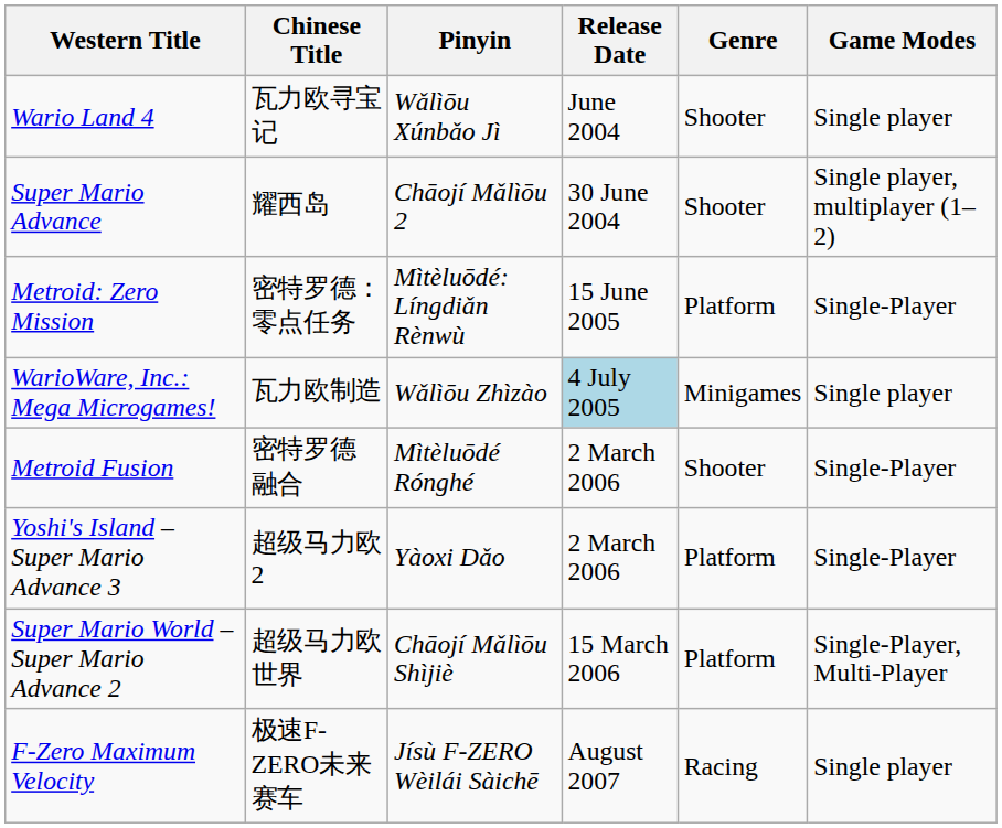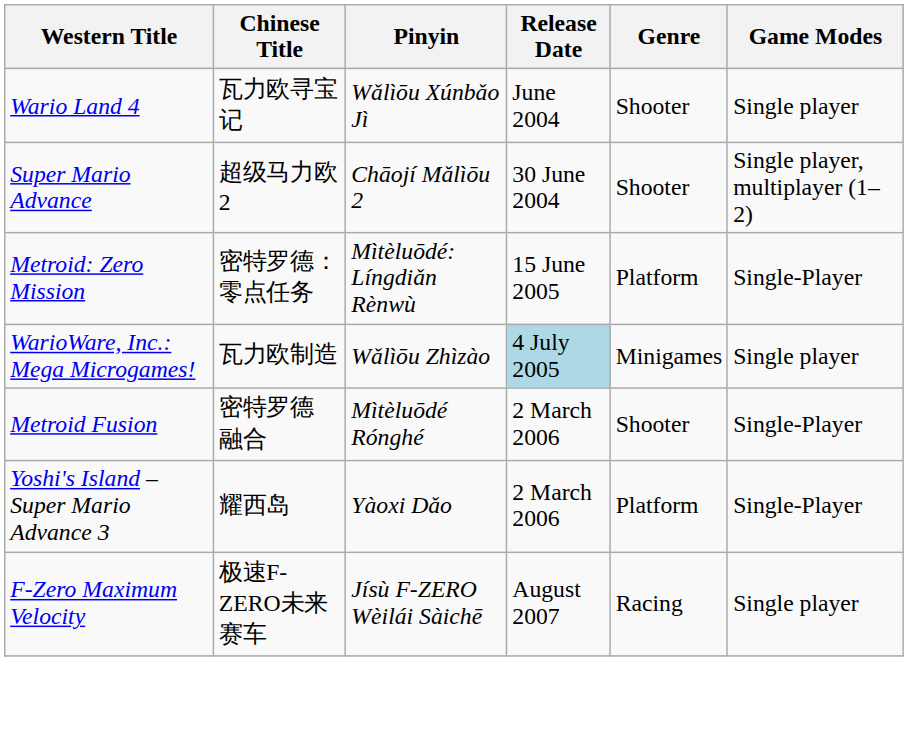 <table class="wikitable">
 <tr>
 <th>Western Title</th>
 <th>Chinese Title</th>
 <th>Pinyin</th>
 <th>Release Date</th>
 <th>Genre</th>
 <th>Game Modes</th>
 </tr>
 <tr>
 <td><em><a href='#'>Wario Land 4</a></em></td>
 <td>瓦力欧寻宝记</td>
 <td><em>Wǎlìōu Xúnbǎo Jì</em></td>
 <td>June 2004</td>
 <td>Shooter</td>
 <td>Single player</td>
 </tr>
 <tr>
 <td><em><a href='#'>Super Mario Advance</a></em></td>
-<td>耀西岛</td>
+<td>超级马力欧2</td>
 <td><em>Chāojí Mǎlìōu 2</em></td>
 <td>30 June 2004</td>
 <td>Shooter</td>
 <td>Single player, multiplayer (1–2)</td>
 </tr>
 <tr>
 <td><em><a href='#'>Metroid: Zero Mission</a></em></td>
 <td>密特罗德：零点任务</td>
 <td><em>Mìtèluōdé: Língdiǎn Rènwù</em></td>
 <td>15 June 2005</td>
 <td>Platform</td>
 <td>Single-Player</td>
 </tr>
 <tr>
 <td><em><a href='#'>WarioWare, Inc.: Mega Microgames!</a></em></td>
 <td>瓦力欧制造</td>
 <td><em>Wǎlìōu Zhìzào</em></td>
 <td style="background: lightblue;">4 July 2005</td>
 <td>Minigames</td>
 <td>Single player</td>
 </tr>
 <tr>
 <td><em><a href='#'>Metroid Fusion</a></em></td>
 <td>密特罗德 融合</td>
 <td><em>Mìtèluōdé Rónghé</em></td>
 <td>2 March 2006</td>
 <td>Shooter</td>
 <td>Single-Player</td>
 </tr>
 <tr>
 <td><em><a href='#'>Yoshi's Island</a> – Super Mario Advance 3</em></td>
-<td>超级马力欧2</td>
+<td>耀西岛</td>
 <td><em>Yàoxi Dǎo</em></td>
 <td>2 March 2006</td>
 <td>Platform</td>
 <td>Single-Player</td>
-</tr>
-<tr>
-<td><em><a href='#'>Super Mario World</a> – Super Mario Advance 2</em></td>
-<td>超级马力欧世界</td>
-<td><em>Chāojí Mǎlìōu Shìjiè</em></td>
-<td>15 March 2006</td>
-<td>Platform</td>
-<td>Single-Player, Multi-Player</td>
 </tr>
 <tr>
 <td><em><a href='#'>F-Zero Maximum Velocity</a></em></td>
 <td>极速F-ZERO未来赛车</td>
 <td><em>Jísù F-ZERO Wèilái Sàichē</em></td>
 <td>August 2007</td>
 <td>Racing</td>
 <td>Single player</td>
 </tr>
 </table>
